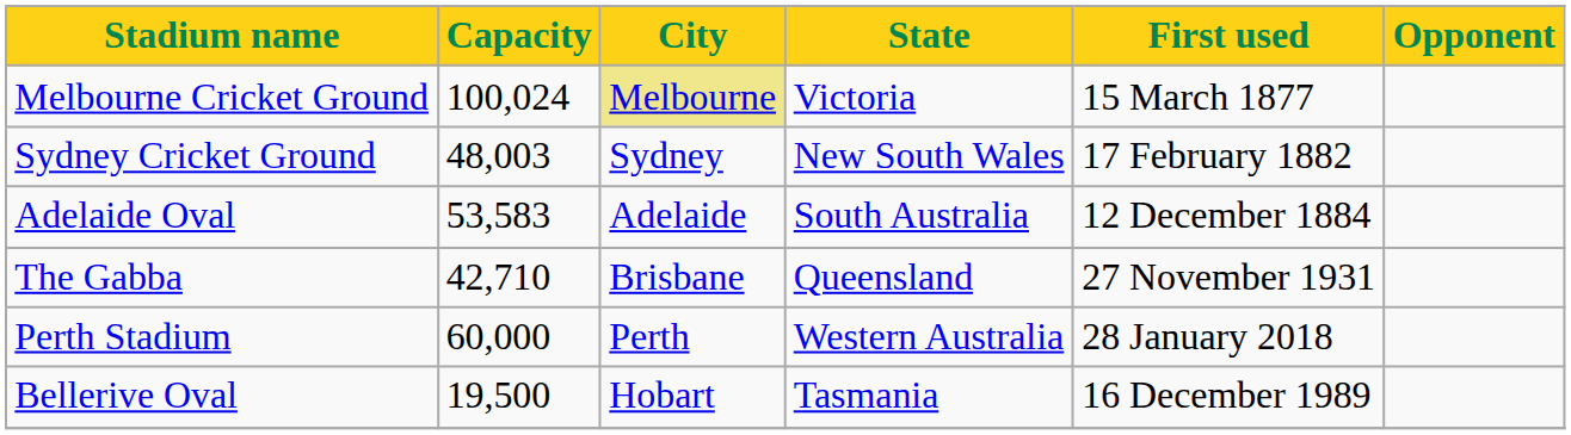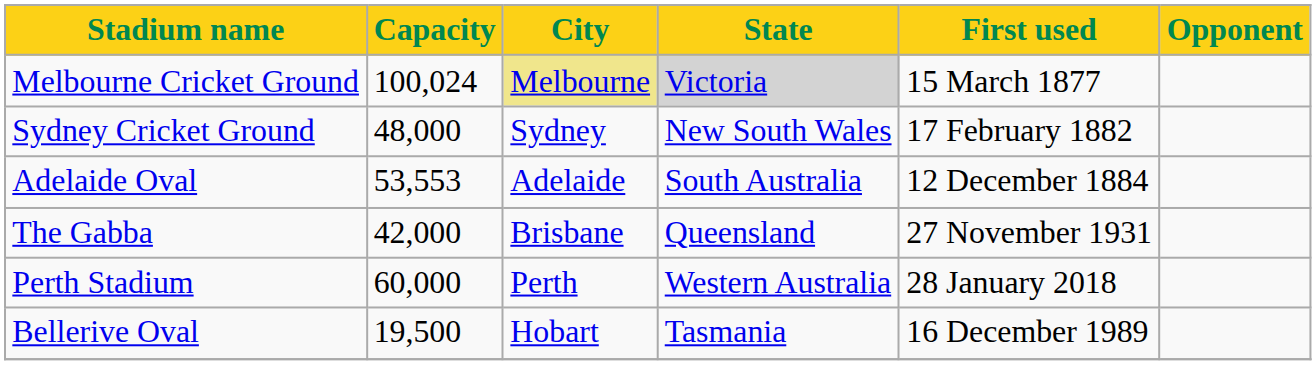 <table class="wikitable">
 <tr>
 <th scope="col" style="width: auto; background:#FCD116; color:#008751;">Stadium name</th>
 <th scope="col" style="width: auto; background:#FCD116; color:#008751;">Capacity</th>
 <th scope="col" style="width: auto; background:#FCD116; color:#008751;">City</th>
 <th scope="col" style="width: auto; background:#FCD116; color:#008751;">State</th>
 <th scope="col" style="width: auto; background:#FCD116; color:#008751;">First used</th>
 <th scope="col" style="width: auto; background:#FCD116; color:#008751;">Opponent</th>
 </tr>
 <tr>
 <td><a href='#'>Melbourne Cricket Ground</a></td>
 <td>100,024</td>
 <td style="background: khaki;"><a href='#'>Melbourne</a></td>
-<td><a href='#'>Victoria</a></td>
+<td style="background: lightgrey;"><a href='#'>Victoria</a></td>
 <td>15 March 1877</td>
 <td></td>
 </tr>
 <tr>
 <td><a href='#'>Sydney Cricket Ground</a></td>
-<td>48,003</td>
+<td>48,000</td>
 <td><a href='#'>Sydney</a></td>
 <td><a href='#'>New South Wales</a></td>
 <td>17 February 1882</td>
 <td></td>
 </tr>
 <tr>
 <td><a href='#'>Adelaide Oval</a></td>
-<td>53,583</td>
+<td>53,553</td>
 <td><a href='#'>Adelaide</a></td>
 <td><a href='#'>South Australia</a></td>
 <td>12 December 1884</td>
 <td></td>
 </tr>
 <tr>
 <td><a href='#'>The Gabba</a></td>
-<td>42,710</td>
+<td>42,000</td>
 <td><a href='#'>Brisbane</a></td>
 <td><a href='#'>Queensland</a></td>
 <td>27 November 1931</td>
 <td></td>
 </tr>
 <tr>
 <td><a href='#'>Perth Stadium</a></td>
 <td>60,000</td>
 <td><a href='#'>Perth</a></td>
 <td><a href='#'>Western Australia</a></td>
 <td>28 January 2018</td>
 <td></td>
 </tr>
 <tr>
 <td><a href='#'>Bellerive Oval</a></td>
 <td>19,500</td>
 <td><a href='#'>Hobart</a></td>
 <td><a href='#'>Tasmania</a></td>
 <td>16 December 1989</td>
 <td></td>
 </tr>
 <tr>
 </tr>
 </table>
